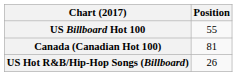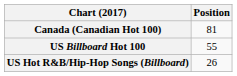 <table class="wikitable sortable plainrowheaders" style="text-align:center">
 <tr>
 <th scope="col">Chart (2017)</th>
 <th scope="col">Position</th>
 </tr>
 <tr>
+<th scope="row">Canada (Canadian Hot 100)</th>
+<td>81</td>
+</tr>
+<tr>
 <th scope="row">US <em>Billboard</em> Hot 100</th>
 <td>55</td>
-</tr>
-<tr>
-<th scope="row">Canada (Canadian Hot 100)</th>
-<td>81</td>
 </tr>
 <tr>
 <th scope="row">US Hot R&B/Hip-Hop Songs (<em>Billboard</em>)</th>
 <td>26</td>
 </tr>
 </table>
